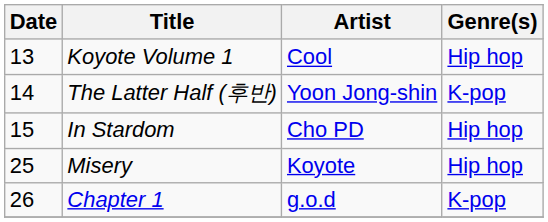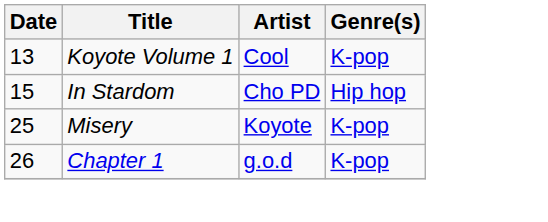 <table class="wikitable" style="text-align: left;">
 <tr>
 <th>Date</th>
 <th>Title</th>
 <th>Artist</th>
 <th>Genre(s)</th>
 </tr>
 <tr>
 <td>13</td>
 <td><em>Koyote Volume 1</em></td>
 <td><a href='#'>Cool</a></td>
-<td><a href='#'>Hip hop</a></td>
-</tr>
-<tr>
-<td>14</td>
-<td><em>The Latter Half (후반)</em></td>
-<td><a href='#'>Yoon Jong-shin</a></td>
 <td><a href='#'>K-pop</a></td>
 </tr>
 <tr>
 <td>15</td>
 <td><em>In Stardom</em></td>
 <td><a href='#'>Cho PD</a></td>
 <td><a href='#'>Hip hop</a></td>
 </tr>
 <tr>
 <td>25</td>
 <td><em>Misery</em></td>
 <td><a href='#'>Koyote</a></td>
-<td><a href='#'>Hip hop</a></td>
+<td><a href='#'>K-pop</a></td>
 </tr>
 <tr>
 <td>26</td>
 <td><em><a href='#'>Chapter 1</a></em></td>
 <td><a href='#'>g.o.d</a></td>
 <td><a href='#'>K-pop</a></td>
 </tr>
 <tr>
 </tr>
 </table>
